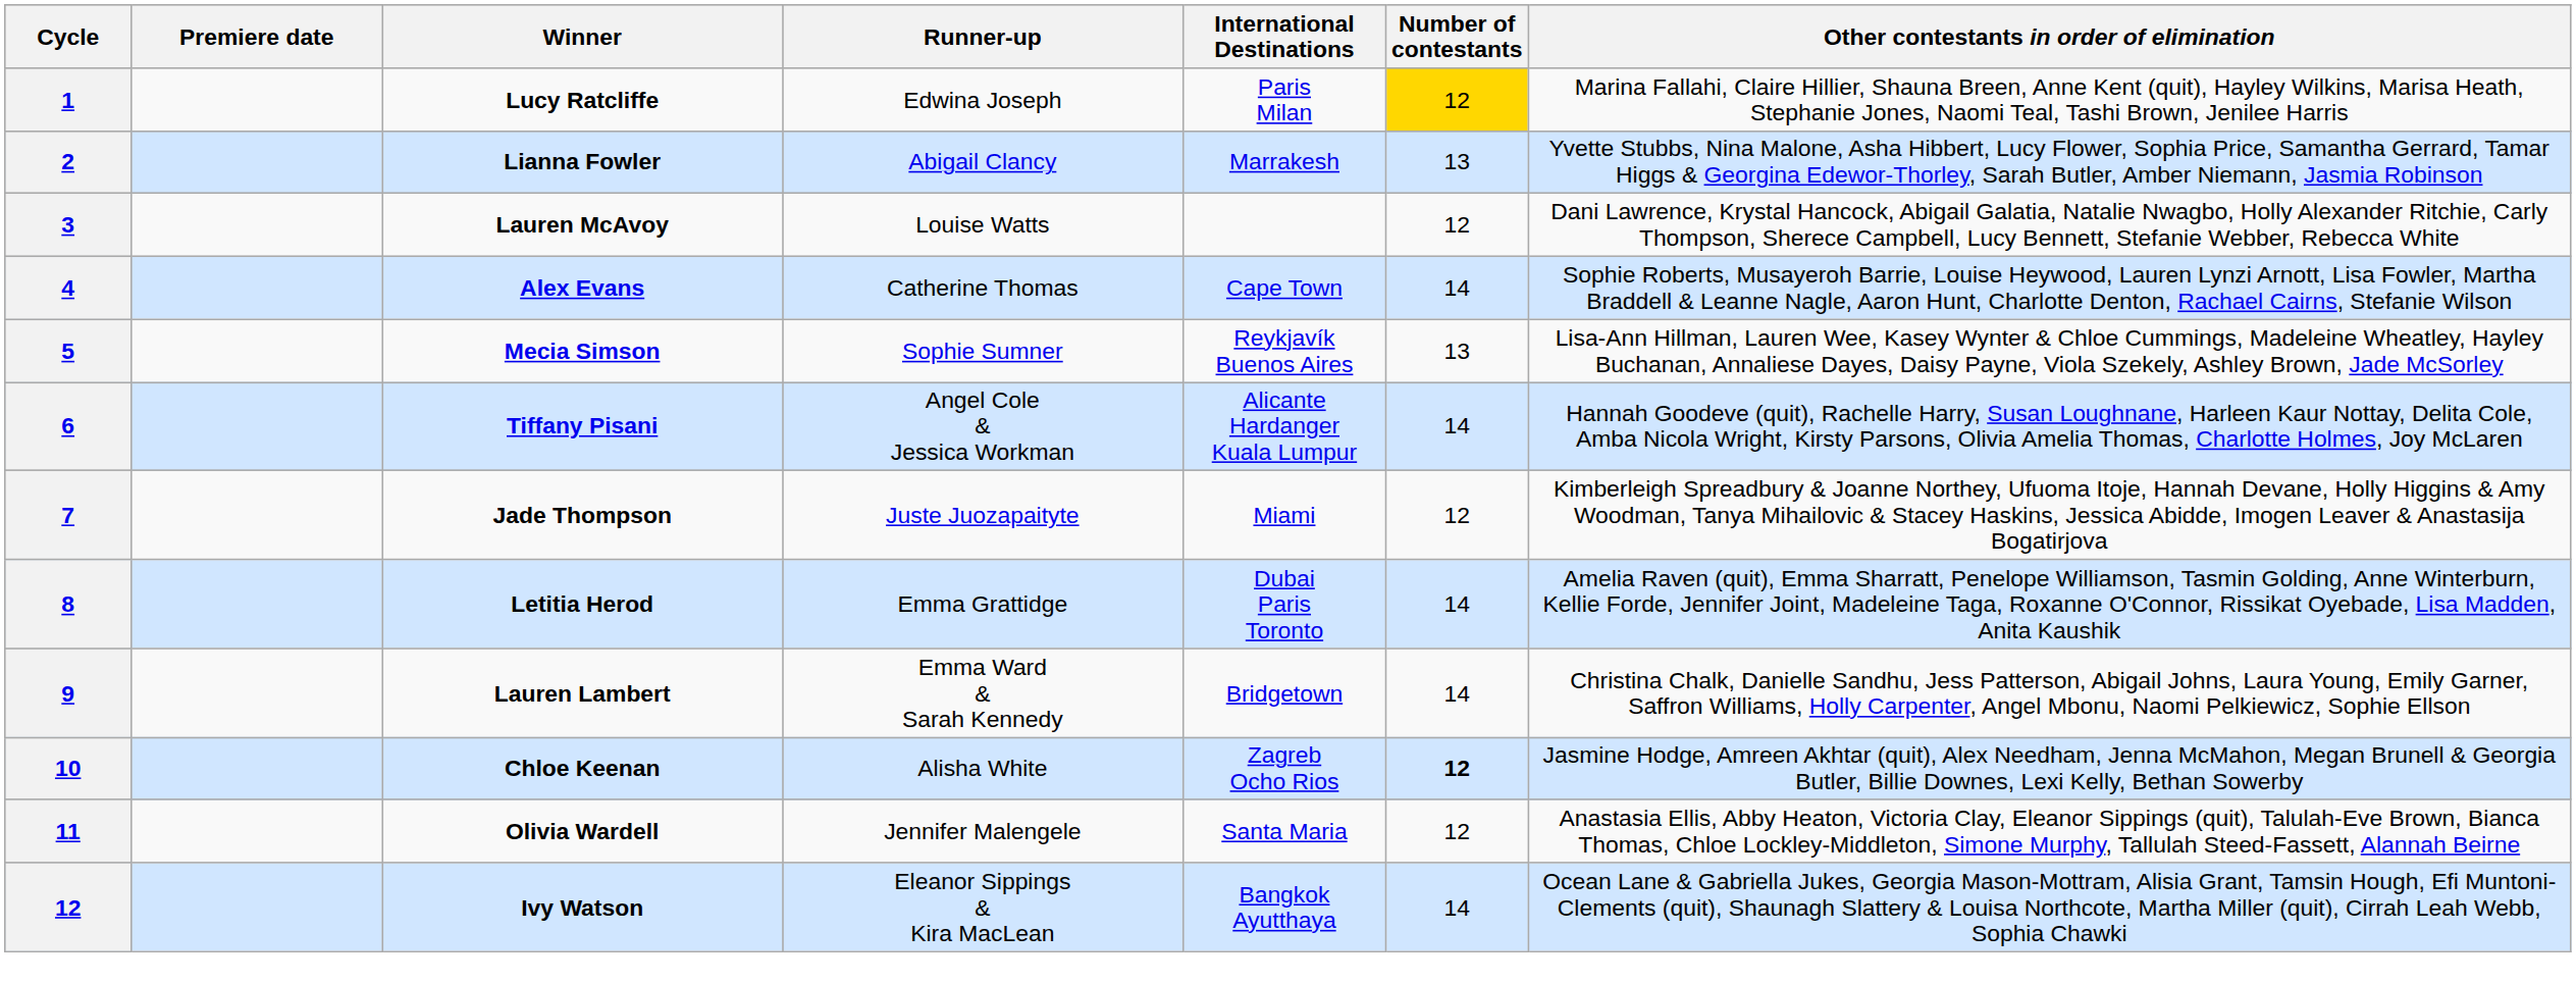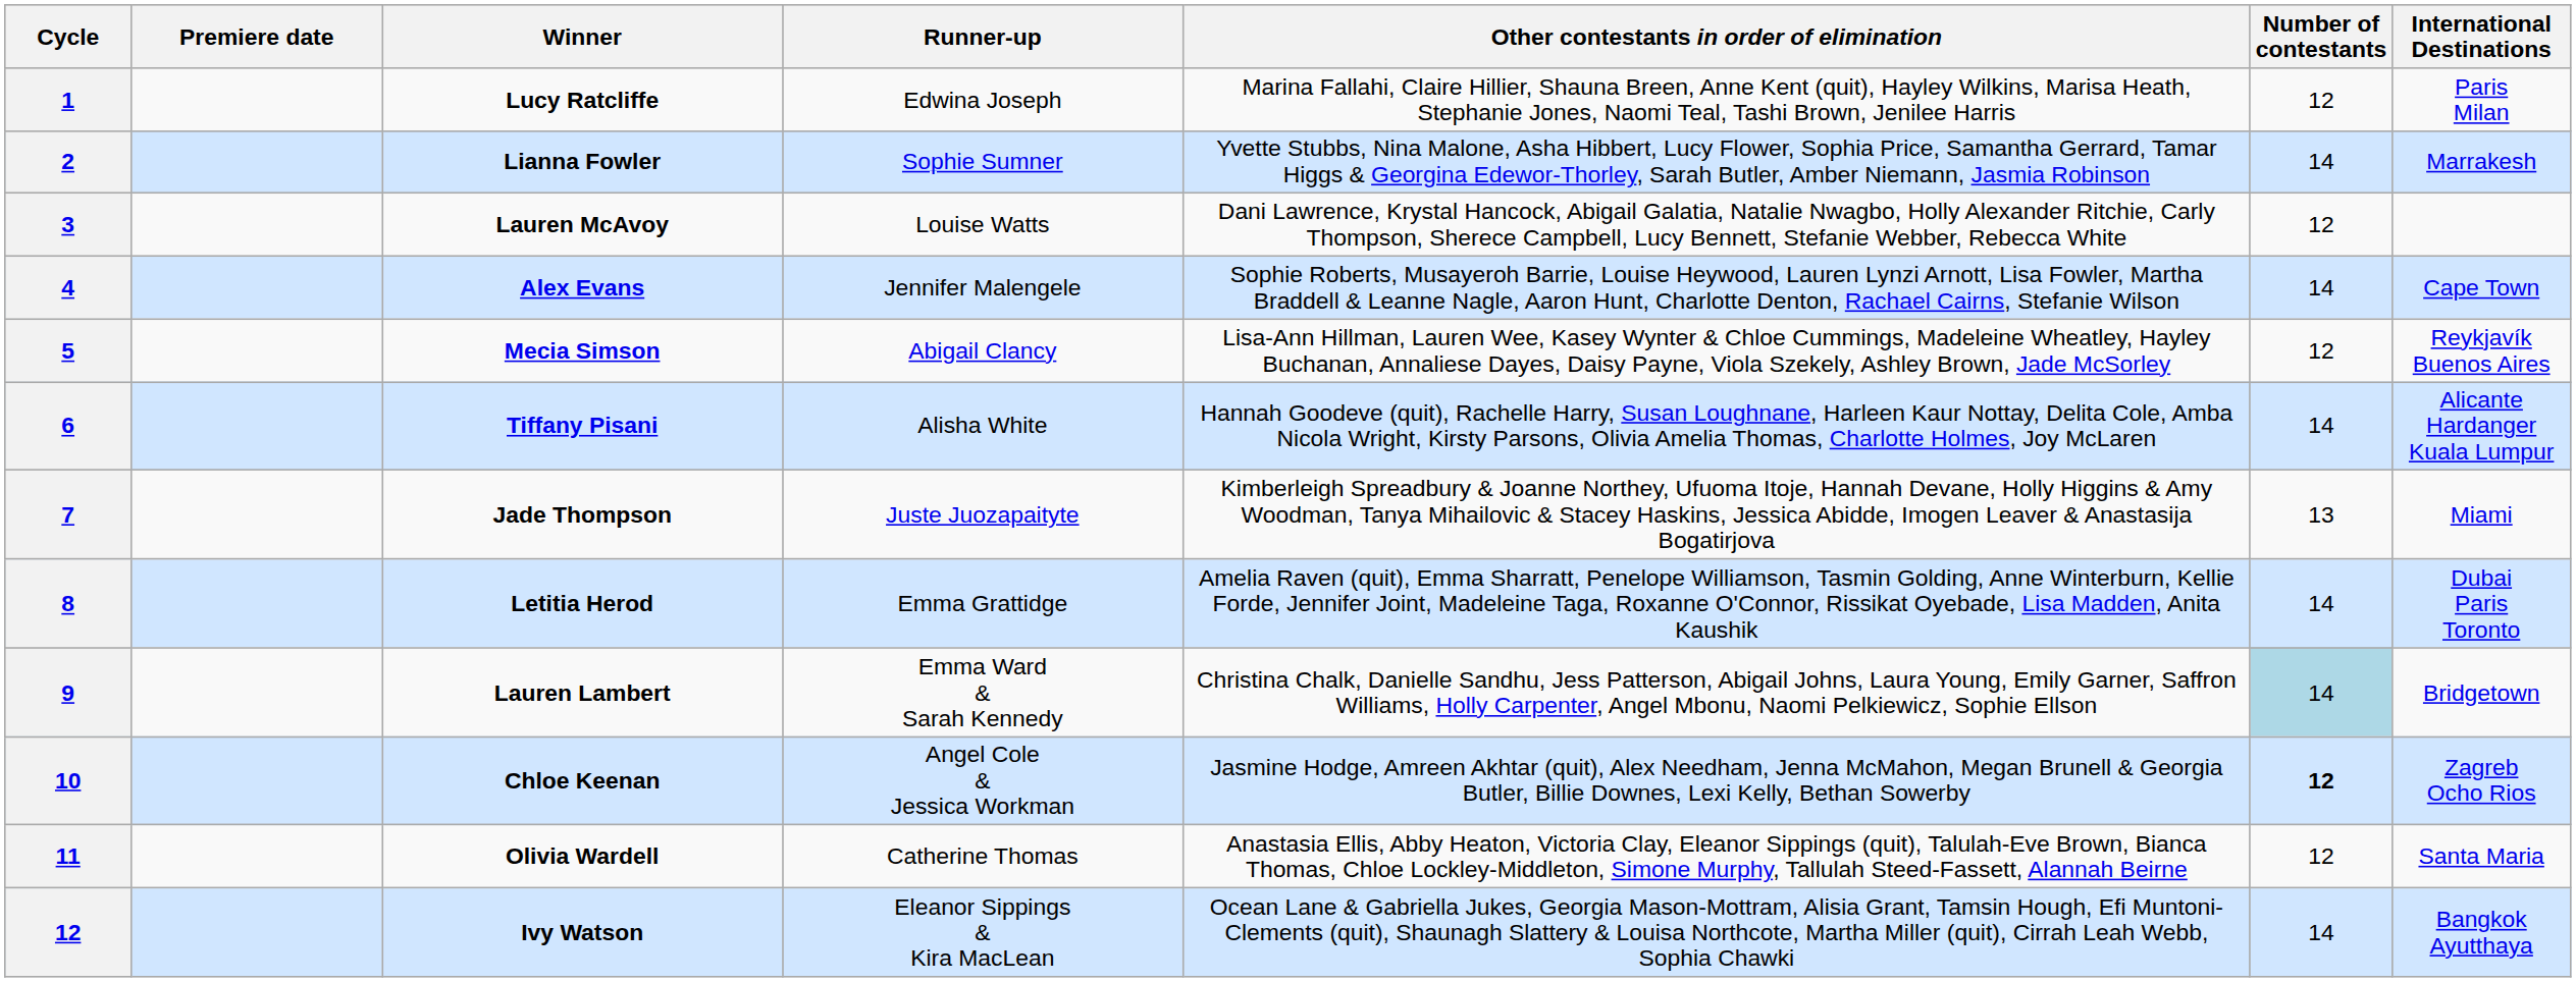 <table class="wikitable" style="font-size:90%; width:100%; text-align: center;">
 <tr>
 <th style="width:5%;">Cycle</th>
 <th style="width:10%;">Premiere date</th>
 <th width=16%>Winner</th>
 <th width=16%>Runner-up</th>
+<th style="width:43%;">Other contestants <em>in order of elimination</em></th>
+<th style="width:3%;">Number of contestants</th>
 <th style="width:8%;">International Destinations</th>
-<th style="width:3%;">Number of contestants</th>
-<th style="width:43%;">Other contestants <em>in order of elimination</em></th>
 </tr>
 <tr>
 <th><a href='#'>1</a></th>
 <td></td>
 <td><strong>Lucy Ratcliffe</strong></td>
 <td>Edwina Joseph</td>
+<td> Marina Fallahi, Claire Hillier, Shauna Breen, Anne Kent (quit), Hayley Wilkins, Marisa Heath, Stephanie Jones, Naomi Teal, Tashi Brown, Jenilee Harris</td>
+<td>12</td>
 <td><a href='#'>Paris</a><br><a href='#'>Milan</a></td>
-<td style="background: gold;">12</td>
-<td> Marina Fallahi, Claire Hillier, Shauna Breen, Anne Kent (quit), Hayley Wilkins, Marisa Heath, Stephanie Jones, Naomi Teal, Tashi Brown, Jenilee Harris</td>
 </tr>
 <tr style="background: #D0E6FF;">
 <th><a href='#'>2</a></th>
 <td></td>
 <td><strong>Lianna Fowler</strong></td>
-<td><a href='#'>Abigail Clancy</a></td>
+<td><a href='#'>Sophie Sumner</a></td>
+<td>Yvette Stubbs, Nina Malone, Asha Hibbert, Lucy Flower, Sophia Price, Samantha Gerrard, Tamar Higgs & <a href='#'>Georgina Edewor-Thorley</a>, Sarah Butler, Amber Niemann, <a href='#'>Jasmia Robinson</a></td>
+<td>14</td>
 <td><a href='#'>Marrakesh</a></td>
-<td>13</td>
-<td>Yvette Stubbs, Nina Malone, Asha Hibbert, Lucy Flower, Sophia Price, Samantha Gerrard, Tamar Higgs & <a href='#'>Georgina Edewor-Thorley</a>, Sarah Butler, Amber Niemann, <a href='#'>Jasmia Robinson</a></td>
 </tr>
 <tr>
 <th><a href='#'>3</a></th>
 <td></td>
 <td><strong>Lauren McAvoy</strong></td>
 <td>Louise Watts</td>
+<td> Dani Lawrence, Krystal Hancock, Abigail Galatia, Natalie Nwagbo, Holly Alexander Ritchie, Carly Thompson, Sherece Campbell, Lucy Bennett, Stefanie Webber, Rebecca White</td>
+<td>12</td>
 <td></td>
-<td>12</td>
-<td> Dani Lawrence, Krystal Hancock, Abigail Galatia, Natalie Nwagbo, Holly Alexander Ritchie, Carly Thompson, Sherece Campbell, Lucy Bennett, Stefanie Webber, Rebecca White</td>
 </tr>
 <tr style="background: #D0E6FF;">
 <th><a href='#'>4</a></th>
 <td></td>
 <td><strong><a href='#'>Alex Evans</a></strong></td>
-<td>Catherine Thomas</td>
+<td>Jennifer Malengele</td>
+<td>Sophie Roberts, Musayeroh Barrie, Louise Heywood, Lauren  Lynzi Arnott, Lisa Fowler, Martha Braddell & Leanne Nagle, Aaron Hunt, Charlotte Denton, <a href='#'>Rachael Cairns</a>, Stefanie Wilson</td>
+<td>14</td>
 <td><a href='#'>Cape Town</a></td>
-<td>14</td>
-<td>Sophie Roberts, Musayeroh Barrie, Louise Heywood, Lauren  Lynzi Arnott, Lisa Fowler, Martha Braddell & Leanne Nagle, Aaron Hunt, Charlotte Denton, <a href='#'>Rachael Cairns</a>, Stefanie Wilson</td>
 </tr>
 <tr>
 <th><a href='#'>5</a></th>
 <td></td>
 <td><strong><a href='#'>Mecia Simson</a></strong></td>
-<td><a href='#'>Sophie Sumner</a></td>
+<td><a href='#'>Abigail Clancy</a></td>
+<td>Lisa-Ann Hillman, Lauren Wee, Kasey Wynter & Chloe Cummings, Madeleine Wheatley, Hayley Buchanan, Annaliese Dayes, Daisy Payne, Viola Szekely, Ashley Brown, <a href='#'>Jade McSorley</a></td>
+<td>12</td>
 <td><a href='#'>Reykjavík</a><br><a href='#'>Buenos Aires</a></td>
-<td>13</td>
-<td>Lisa-Ann Hillman, Lauren Wee, Kasey Wynter & Chloe Cummings, Madeleine Wheatley, Hayley Buchanan, Annaliese Dayes, Daisy Payne, Viola Szekely, Ashley Brown, <a href='#'>Jade McSorley</a></td>
 </tr>
 <tr style="background: #D0E6FF;">
 <th><a href='#'>6</a></th>
 <td></td>
 <td><strong><a href='#'>Tiffany Pisani</a></strong></td>
-<td>Angel Cole<br>&<br>Jessica Workman</td>
+<td>Alisha White</td>
+<td>Hannah Goodeve (quit), Rachelle Harry, <a href='#'>Susan Loughnane</a>, Harleen Kaur Nottay, Delita Cole, Amba  Nicola Wright, Kirsty Parsons, Olivia  Amelia Thomas, <a href='#'>Charlotte Holmes</a>, Joy McLaren</td>
+<td>14</td>
 <td><a href='#'>Alicante</a><br><a href='#'>Hardanger</a><br><a href='#'>Kuala Lumpur</a></td>
-<td>14</td>
-<td>Hannah Goodeve (quit), Rachelle Harry, <a href='#'>Susan Loughnane</a>, Harleen Kaur Nottay, Delita Cole, Amba  Nicola Wright, Kirsty Parsons, Olivia  Amelia Thomas, <a href='#'>Charlotte Holmes</a>, Joy McLaren</td>
 </tr>
 <tr>
 <th><a href='#'>7</a></th>
 <td></td>
 <td><strong>Jade Thompson</strong></td>
 <td><a href='#'>Juste Juozapaityte</a></td>
+<td>Kimberleigh Spreadbury & Joanne Northey, Ufuoma Itoje, Hannah Devane, Holly Higgins & Amy Woodman, Tanya Mihailovic & Stacey Haskins, Jessica Abidde, Imogen Leaver & Anastasija Bogatirjova</td>
+<td>13</td>
 <td><a href='#'>Miami</a></td>
-<td>12</td>
-<td>Kimberleigh Spreadbury & Joanne Northey, Ufuoma Itoje, Hannah Devane, Holly Higgins & Amy Woodman, Tanya Mihailovic & Stacey Haskins, Jessica Abidde, Imogen Leaver & Anastasija Bogatirjova</td>
 </tr>
 <tr style="background: #D0E6FF;">
 <th><a href='#'>8</a></th>
 <td></td>
 <td><strong>Letitia Herod</strong></td>
 <td>Emma Grattidge</td>
+<td>Amelia Raven (quit), Emma Sharratt, Penelope Williamson, Tasmin Golding, Anne Winterburn, Kellie Forde, Jennifer Joint, Madeleine Taga, Roxanne O'Connor, Rissikat Oyebade, <a href='#'>Lisa Madden</a>, Anita Kaushik</td>
+<td>14</td>
 <td><a href='#'>Dubai</a><br><a href='#'>Paris</a><br><a href='#'>Toronto</a></td>
-<td>14</td>
-<td>Amelia Raven (quit), Emma Sharratt, Penelope Williamson, Tasmin Golding, Anne Winterburn, Kellie Forde, Jennifer Joint, Madeleine Taga, Roxanne O'Connor, Rissikat Oyebade, <a href='#'>Lisa Madden</a>, Anita Kaushik</td>
 </tr>
 <tr>
 <th><a href='#'>9</a></th>
 <td></td>
 <td><strong>Lauren Lambert</strong></td>
 <td>Emma Ward<br>&<br>Sarah Kennedy</td>
+<td>Christina Chalk, Danielle Sandhu, Jess Patterson, Abigail Johns, Laura Young, Emily Garner, Saffron Williams, <a href='#'>Holly Carpenter</a>, Angel Mbonu, Naomi Pelkiewicz, Sophie Ellson</td>
+<td style="background: lightblue;">14</td>
 <td><a href='#'>Bridgetown</a></td>
-<td>14</td>
-<td>Christina Chalk, Danielle Sandhu, Jess Patterson, Abigail Johns, Laura Young, Emily Garner, Saffron Williams, <a href='#'>Holly Carpenter</a>, Angel Mbonu, Naomi Pelkiewicz, Sophie Ellson</td>
 </tr>
 <tr style="background: #D0E6FF;">
 <th><a href='#'>10</a></th>
 <td></td>
 <td><strong>Chloe Keenan</strong></td>
-<td>Alisha White</td>
+<td>Angel Cole<br>&<br>Jessica Workman</td>
+<td>Jasmine Hodge, Amreen Akhtar (quit), Alex Needham, Jenna McMahon, Megan Brunell & Georgia Butler, Billie Downes, Lexi Kelly, Bethan Sowerby</td>
+<td><strong>12</strong></td>
 <td><a href='#'>Zagreb</a><br><a href='#'>Ocho Rios</a></td>
-<td><strong>12</strong></td>
-<td>Jasmine Hodge, Amreen Akhtar (quit), Alex Needham, Jenna McMahon, Megan Brunell & Georgia Butler, Billie Downes, Lexi Kelly, Bethan Sowerby</td>
 </tr>
 <tr>
 <th><a href='#'>11</a></th>
 <td></td>
 <td><strong>Olivia Wardell</strong></td>
-<td>Jennifer Malengele</td>
+<td>Catherine Thomas</td>
+<td>Anastasia Ellis, Abby Heaton, Victoria Clay, Eleanor Sippings (quit), Talulah-Eve Brown, Bianca Thomas, Chloe Lockley-Middleton, <a href='#'>Simone Murphy</a>, Tallulah Steed-Fassett, <a href='#'>Alannah Beirne</a></td>
+<td>12</td>
 <td><a href='#'>Santa Maria</a></td>
-<td>12</td>
-<td>Anastasia Ellis, Abby Heaton, Victoria Clay, Eleanor Sippings (quit), Talulah-Eve Brown, Bianca Thomas, Chloe Lockley-Middleton, <a href='#'>Simone Murphy</a>, Tallulah Steed-Fassett, <a href='#'>Alannah Beirne</a></td>
 </tr>
 <tr style="background: #D0E6FF;">
 <th><a href='#'>12</a></th>
 <td></td>
 <td><strong>Ivy Watson</strong></td>
 <td>Eleanor Sippings<br>&<br>Kira MacLean</td>
+<td>Ocean Lane & Gabriella Jukes, Georgia Mason-Mottram, Alisia Grant, Tamsin Hough, Efi Muntoni-Clements (quit), Shaunagh Slattery & Louisa Northcote, Martha Miller (quit), Cirrah Leah Webb, Sophia Chawki</td>
+<td>14</td>
 <td><a href='#'>Bangkok</a><br><a href='#'>Ayutthaya</a></td>
-<td>14</td>
-<td>Ocean Lane & Gabriella Jukes, Georgia Mason-Mottram, Alisia Grant, Tamsin Hough, Efi Muntoni-Clements (quit), Shaunagh Slattery & Louisa Northcote, Martha Miller (quit), Cirrah Leah Webb, Sophia Chawki</td>
 </tr>
 </table>
